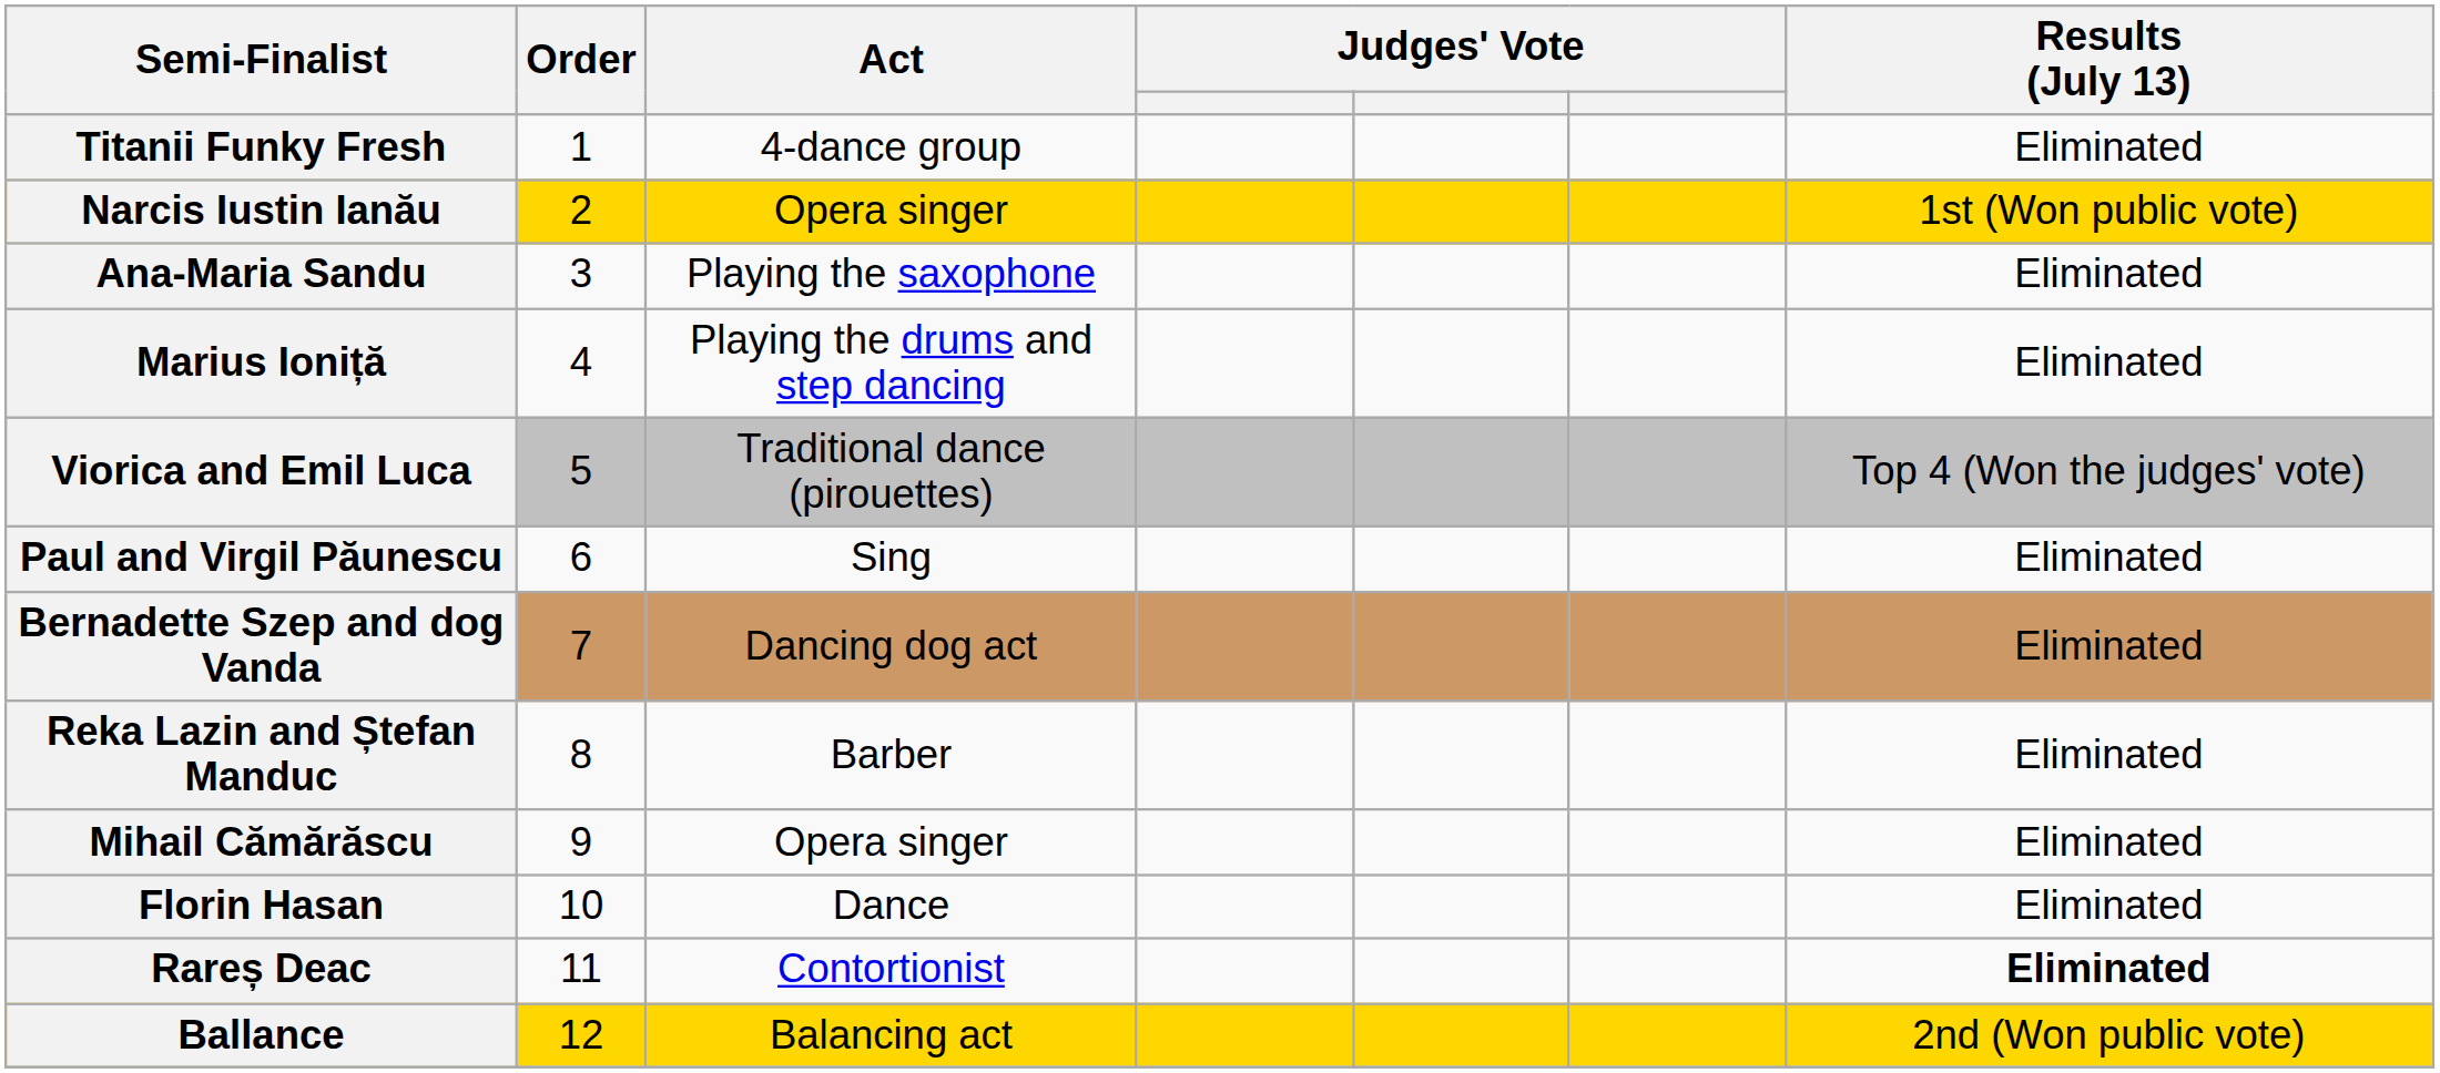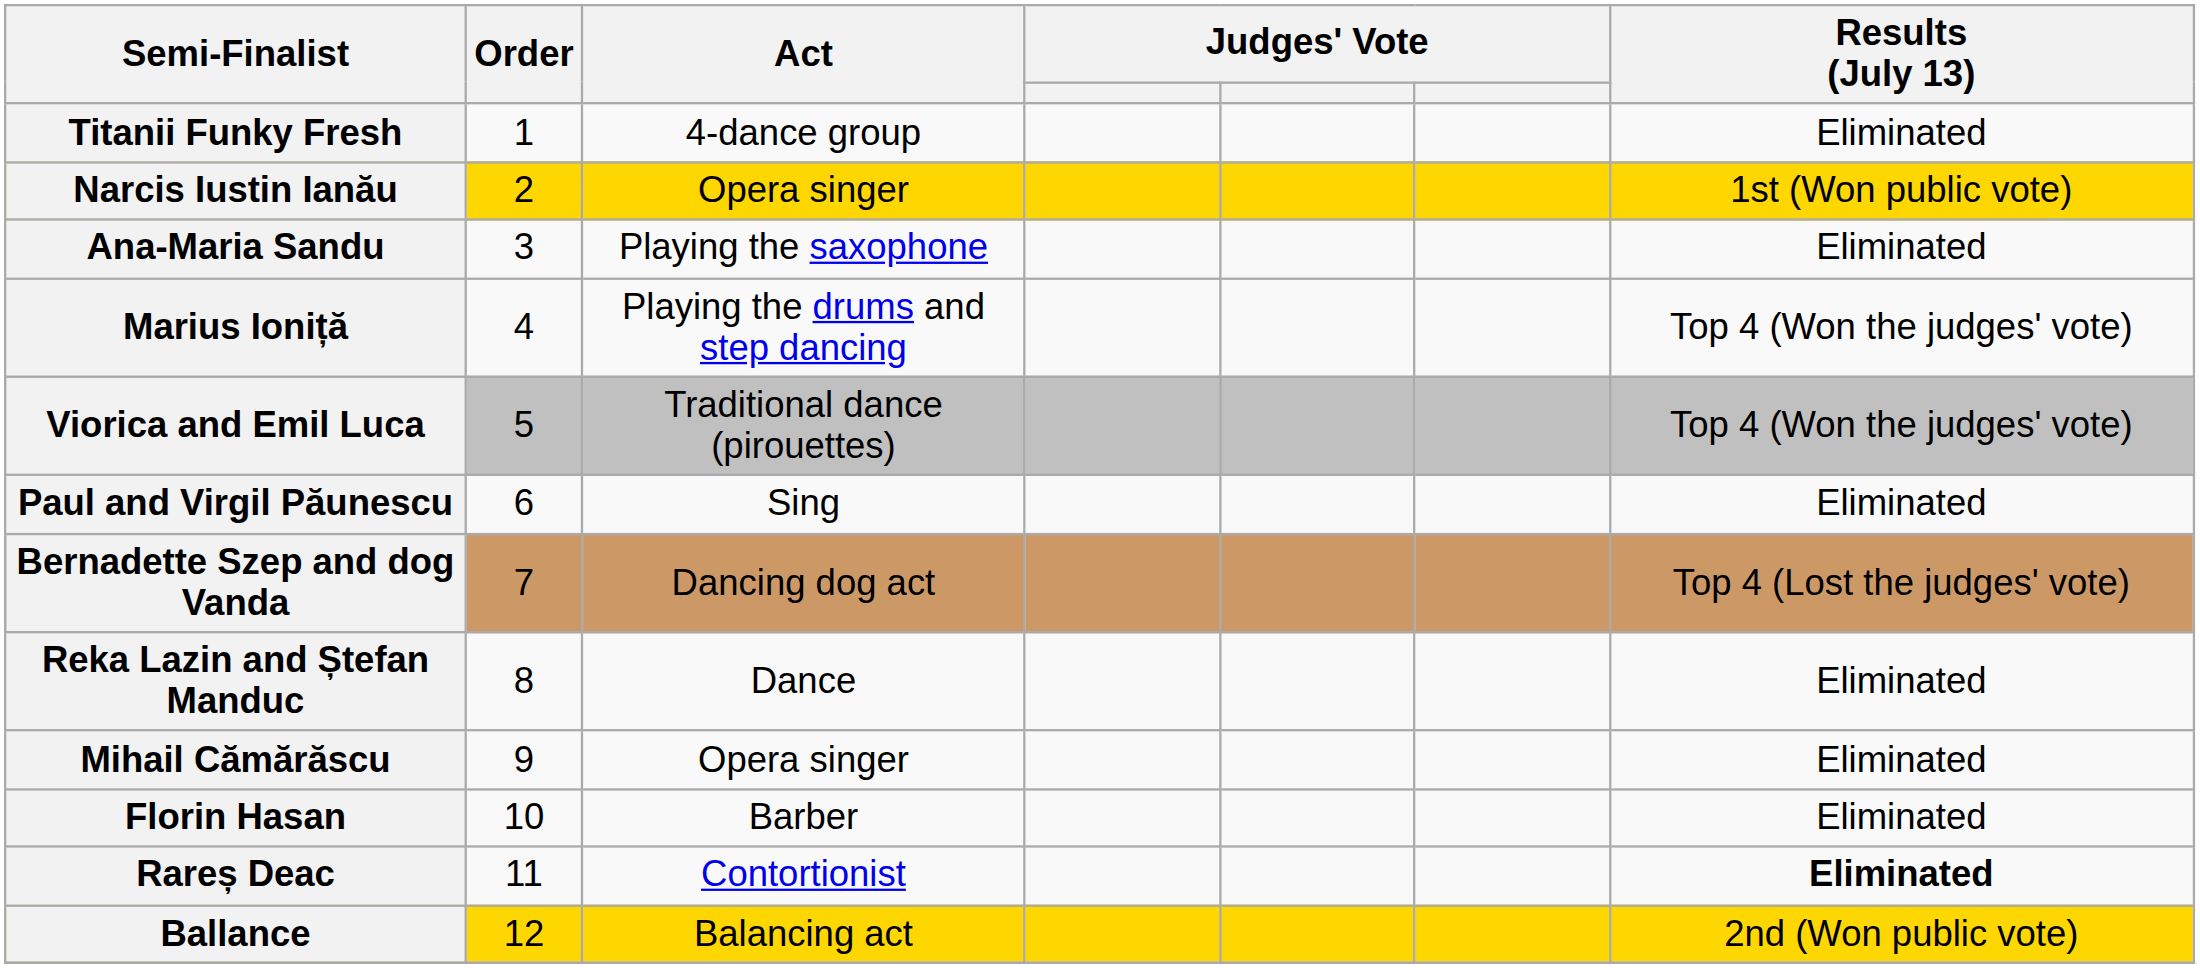 <table class="wikitable plainrowheaders sortable" style="text-align:center" width="76%;">
 <tr>
 <th scope="col" rowspan="2" class="unsortable" style="width:17em;">Semi-Finalist</th>
 <th scope="col" rowspan="2" style="width:1em;">Order</th>
 <th scope="col" rowspan="2" class="unsortable" style="width:16em;">Act</th>
 <th scope="col" colspan="3" class="unsortable" style="width:24em;">Judges' Vote</th>
 <th scope="col" rowspan="2" style="width:23em;">Results <br> (July 13)</th>
 </tr>
 <tr>
 <th scope="col" class="unsortable" style="width:6em;"></th>
 <th scope="col" class="unsortable" style="width:6em;"></th>
 <th scope="col" class="unsortable" style="width:6em;"></th>
 </tr>
 <tr>
 <th scope="row">Titanii Funky Fresh</th>
 <td>1</td>
 <td>4-dance group</td>
 <td></td>
 <td></td>
 <td></td>
 <td>Eliminated</td>
 </tr>
 <tr style="background:gold;">
 <th scope="row">Narcis Iustin Ianău</th>
 <td>2</td>
 <td>Opera singer</td>
 <td></td>
 <td></td>
 <td></td>
 <td>1st (Won public vote)</td>
 </tr>
 <tr>
 <th scope="row">Ana-Maria Sandu</th>
 <td>3</td>
 <td>Playing the <a href='#'>saxophone</a></td>
 <td></td>
 <td></td>
 <td></td>
 <td>Eliminated</td>
 </tr>
 <tr>
 <th scope="row">Marius Ioniță</th>
 <td>4</td>
 <td>Playing the <a href='#'>drums</a> and <a href='#'>step dancing</a></td>
 <td></td>
 <td></td>
 <td></td>
-<td>Eliminated</td>
+<td>Top 4 (Won the judges' vote)</td>
 </tr>
 <tr style="background:silver;">
 <th scope="row">Viorica and Emil Luca</th>
 <td>5</td>
 <td>Traditional dance (pirouettes)</td>
 <td></td>
 <td></td>
 <td></td>
 <td>Top 4 (Won the judges' vote)</td>
 </tr>
 <tr>
 <th scope="row">Paul and Virgil Păunescu</th>
 <td>6</td>
 <td>Sing</td>
 <td></td>
 <td></td>
 <td></td>
 <td>Eliminated</td>
 </tr>
 <tr style="background:#c96;">
 <th scope="row">Bernadette Szep and dog Vanda</th>
 <td>7</td>
 <td>Dancing dog act</td>
 <td></td>
 <td></td>
 <td></td>
-<td>Eliminated</td>
+<td>Top 4 (Lost the judges' vote)</td>
 </tr>
 <tr>
 <th scope="row">Reka Lazin and Ștefan Manduc</th>
 <td>8</td>
-<td>Barber</td>
+<td>Dance</td>
 <td></td>
 <td></td>
 <td></td>
 <td>Eliminated</td>
 </tr>
 <tr>
 <th scope="row">Mihail Cămărăscu</th>
 <td>9</td>
 <td>Opera singer</td>
 <td></td>
 <td></td>
 <td></td>
 <td>Eliminated</td>
 </tr>
 <tr>
 <th scope="row">Florin Hasan</th>
 <td>10</td>
-<td>Dance</td>
+<td>Barber</td>
 <td></td>
 <td></td>
 <td></td>
 <td>Eliminated</td>
 </tr>
 <tr>
 <th scope="row">Rareș Deac</th>
 <td>11</td>
 <td><a href='#'>Contortionist</a></td>
 <td></td>
 <td></td>
 <td></td>
 <td><strong>Eliminated</strong></td>
 </tr>
 <tr style="background:gold;">
 <th scope="row">Ballance</th>
 <td>12</td>
 <td>Balancing act</td>
 <td></td>
 <td></td>
 <td></td>
 <td>2nd (Won public vote)</td>
 </tr>
 <tr>
 </tr>
 </table>
